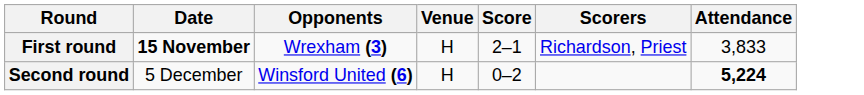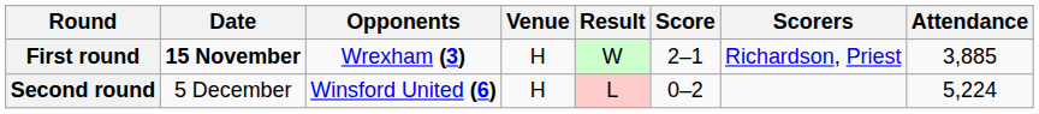 <table class="wikitable" style="text-align:center">
 <tr>
 <th>Round</th>
 <th>Date</th>
 <th>Opponents</th>
 <th>Venue</th>
+<th>Result</th>
 <th>Score</th>
 <th>Scorers</th>
 <th>Attendance</th>
 </tr>
 <tr>
 <th>First round</th>
 <td><strong>15 November</strong></td>
 <td><a href='#'>Wrexham</a> <strong>(<a href='#'>3</a>)</strong></td>
 <td>H</td>
+<td style="background-color:#CCFFCC">W</td>
 <td>2–1</td>
 <td align="left"><a href='#'>Richardson</a>, <a href='#'>Priest</a></td>
-<td>3,833</td>
+<td>3,885</td>
 </tr>
 <tr>
 <th>Second round</th>
 <td>5 December</td>
 <td><a href='#'>Winsford United</a> <strong>(<a href='#'>6</a>)</strong></td>
 <td>H</td>
+<td style="background-color:#FFCCCC">L</td>
 <td>0–2</td>
 <td align="left"></td>
-<td><strong>5,224</strong></td>
+<td>5,224</td>
 </tr>
 </table>
